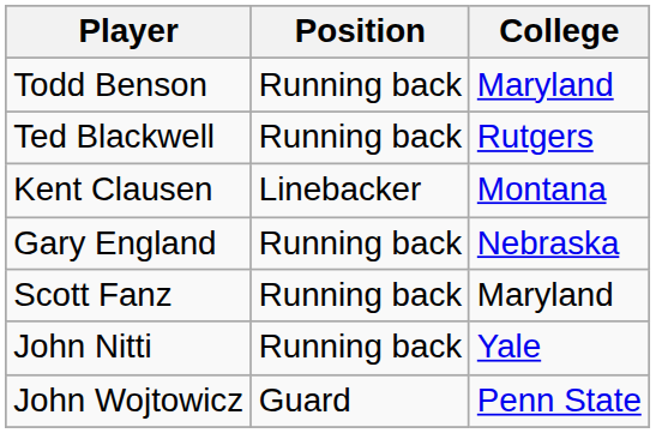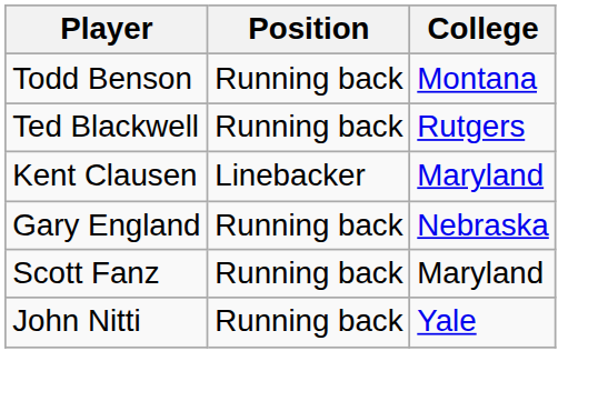 <table class="wikitable">
 <tr>
 <th>Player</th>
 <th>Position</th>
 <th>College</th>
 </tr>
 <tr>
 <td>Todd Benson</td>
 <td>Running back</td>
-<td><a href='#'>Maryland</a></td>
+<td><a href='#'>Montana</a></td>
 </tr>
 <tr>
 <td>Ted Blackwell</td>
 <td>Running back</td>
 <td><a href='#'>Rutgers</a></td>
 </tr>
 <tr>
 <td>Kent Clausen</td>
 <td>Linebacker</td>
-<td><a href='#'>Montana</a></td>
+<td><a href='#'>Maryland</a></td>
 </tr>
 <tr>
 <td>Gary England</td>
 <td>Running back</td>
 <td><a href='#'>Nebraska</a></td>
 </tr>
 <tr>
 <td>Scott Fanz</td>
 <td>Running back</td>
 <td>Maryland</td>
 </tr>
 <tr>
 <td>John Nitti</td>
 <td>Running back</td>
 <td><a href='#'>Yale</a></td>
 </tr>
-<tr>
-<td>John Wojtowicz</td>
-<td>Guard</td>
-<td><a href='#'>Penn State</a></td>
-</tr>
 </table>
